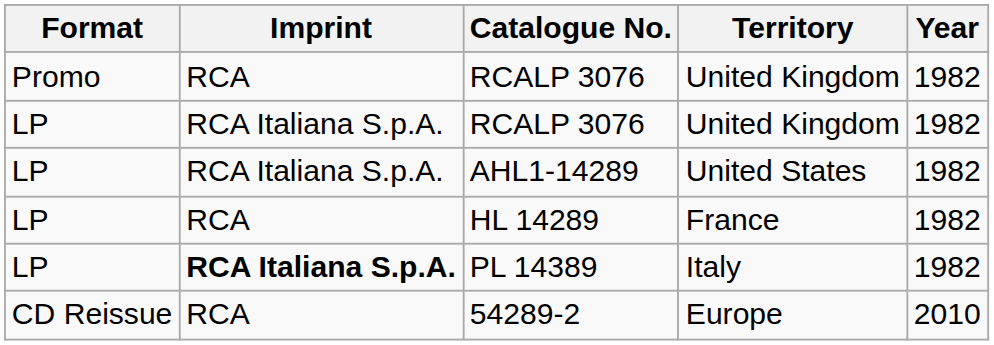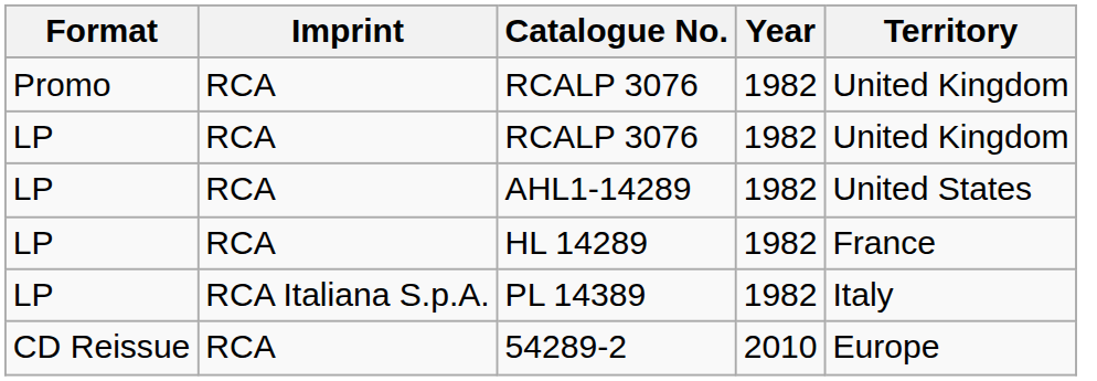 <table class="wikitable sortable">
 <tr>
 <th>Format</th>
 <th>Imprint</th>
 <th>Catalogue No.</th>
+<th>Year</th>
 <th>Territory</th>
-<th>Year</th>
 </tr>
 <tr>
 <td>Promo</td>
 <td>RCA</td>
 <td>RCALP 3076</td>
+<td>1982</td>
 <td>United Kingdom</td>
-<td>1982</td>
 </tr>
 <tr>
 <td>LP</td>
-<td>RCA Italiana S.p.A.</td>
+<td>RCA</td>
 <td>RCALP 3076</td>
+<td>1982</td>
 <td>United Kingdom</td>
-<td>1982</td>
 </tr>
 <tr>
 <td>LP</td>
-<td>RCA Italiana S.p.A.</td>
+<td>RCA</td>
 <td>AHL1-14289</td>
+<td>1982</td>
 <td>United States</td>
-<td>1982</td>
 </tr>
 <tr>
 <td>LP</td>
 <td>RCA</td>
 <td>HL 14289</td>
+<td>1982</td>
 <td>France</td>
-<td>1982</td>
 </tr>
 <tr>
 <td>LP</td>
-<td><strong>RCA Italiana S.p.A.</strong></td>
+<td>RCA Italiana S.p.A.</td>
 <td>PL 14389</td>
+<td>1982</td>
 <td>Italy</td>
-<td>1982</td>
 </tr>
 <tr>
 <td>CD Reissue</td>
 <td>RCA</td>
 <td>54289-2</td>
+<td>2010</td>
 <td>Europe</td>
-<td>2010</td>
 </tr>
 </table>
